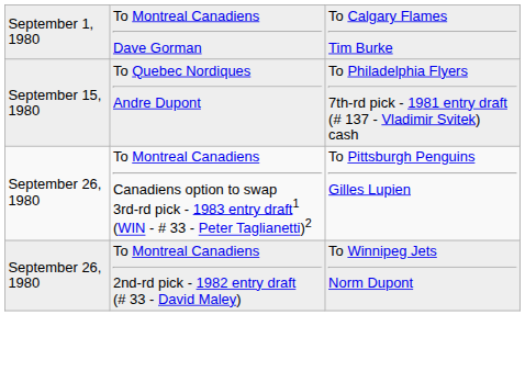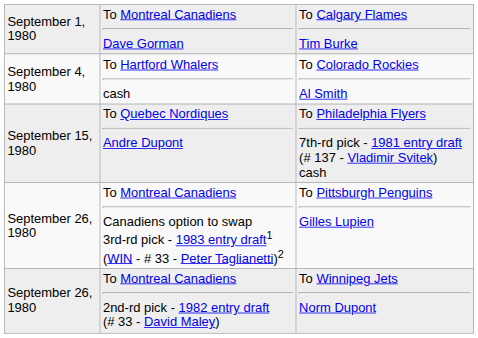 <table class="wikitable" style="border:1px solid #999; width:580px;">
 <tr style="background:#eee;">
 <td>September 1,<br>1980</td>
 <td valign="top">To <a href='#'>Montreal Canadiens</a><hr><a href='#'>Dave Gorman</a></td>
 <td valign="top">To <a href='#'>Calgary Flames</a><hr><a href='#'>Tim Burke</a></td>
+</tr>
+<tr>
+<td>September 4,<br>1980</td>
+<td valign="top">To <a href='#'>Hartford Whalers</a><hr>cash</td>
+<td valign="top">To <a href='#'>Colorado Rockies</a><hr><a href='#'>Al Smith</a></td>
 </tr>
 <tr style="background:#eee;">
 <td>September 15,<br>1980</td>
 <td valign="top">To <a href='#'>Quebec Nordiques</a><hr><a href='#'>Andre Dupont</a></td>
 <td valign="top">To <a href='#'>Philadelphia Flyers</a><hr>7th-rd pick - <a href='#'>1981 entry draft</a><br>(# 137 - <a href='#'>Vladimir Svitek</a>)<br>cash</td>
 </tr>
 <tr>
 <td>September 26,<br>1980</td>
 <td valign="top">To <a href='#'>Montreal Canadiens</a><hr>Canadiens option to swap<br>3rd-rd pick - <a href='#'>1983 entry draft</a><sup>1</sup><br>(<a href='#'>WIN</a> - # 33 - <a href='#'>Peter Taglianetti</a>)<sup>2</sup></td>
 <td valign="top">To <a href='#'>Pittsburgh Penguins</a><hr><a href='#'>Gilles Lupien</a></td>
 </tr>
 <tr style="background:#eee;">
 <td>September 26,<br>1980</td>
 <td valign="top">To <a href='#'>Montreal Canadiens</a><hr>2nd-rd pick - <a href='#'>1982 entry draft</a><br>(# 33 - <a href='#'>David Maley</a>)</td>
 <td valign="top">To <a href='#'>Winnipeg Jets</a><hr><a href='#'>Norm Dupont</a></td>
 </tr>
 </table>
